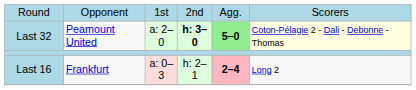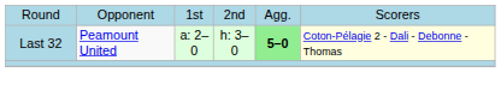 <table class="wikitable" style="text-align:center">
 <tr bgcolor=lightblue>
 <td width=150px>Round</td>
 <td width=200px>Opponent</td>
 <td width=80px>1st</td>
 <td width=80px>2nd</td>
 <td width=80px>Agg.</td>
 <td width=600px>Scorers</td>
 </tr>
 <tr>
 <td bgcolor=lightblue>Last 32</td>
 <td align=left> <a href='#'>Peamount United</a></td>
 <td bgcolor="#ddffdd">a: 2–0</td>
-<td bgcolor="#ddffdd"><strong>h: 3–0</strong></td>
+<td bgcolor="#ddffdd">h: 3–0</td>
 <td bgcolor=lightgreen><strong>5–0</strong></td>
 <td align=left style="background: lightyellow;"><small><a href='#'>Coton-Pélagie</a> 2 - <a href='#'>Dali</a> - <a href='#'>Debonne</a> - Thomas</small></td>
 </tr>
 <tr bgcolor=lightblue>
 <td colspan=6></td>
 </tr>
 <tr>
-<td bgcolor=lightblue>Last 16</td>
-<td align=left> <a href='#'>Frankfurt</a></td>
-<td bgcolor="#ffdddd">a: 0–3</td>
-<td bgcolor="#ddffdd">h: 2–1</td>
-<td bgcolor=lightpink><strong>2–4</strong></td>
-<td align=left><small><a href='#'>Long</a> 2</small></td>
-</tr>
-<tr>
 </tr>
 </table>
